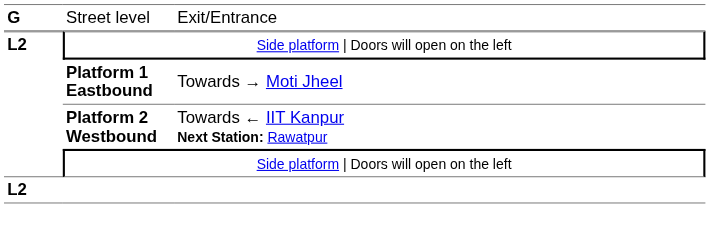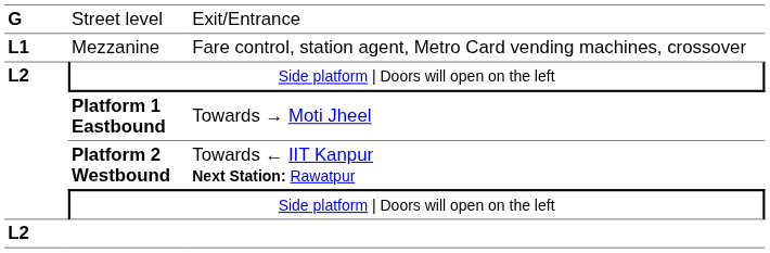 <table table border=0 cellspacing=0 cellpadding=3>
 <tr>
 <td style="border-bottom:solid 1px gray;border-top:solid 1px gray;" width=50 valign=top><strong>G</strong></td>
 <td style="border-top:solid 1px gray;border-bottom:solid 1px gray;" width=100 valign=top>Street level</td>
 <td style="border-top:solid 1px gray;border-bottom:solid 1px gray;" width=500 valign=top>Exit/Entrance</td>
+</tr>
+<tr>
+<td valign=top><strong>L1</strong></td>
+<td valign=top>Mezzanine</td>
+<td valign=top>Fare control, station agent, Metro Card vending machines, crossover<br></td>
 </tr>
 <tr>
 <td style="border-top:solid 1px gray;border-bottom:solid 1px gray;" width=50 rowspan=4 valign=top><strong>L2</strong></td>
 <td style="border-top:solid 1px gray;border-right:solid 2px black;border-left:solid 2px black;border-bottom:solid 2px black;text-align:center;" colspan=2><small><a href='#'>Side platform</a> | Doors will open on the left </small></td>
 </tr>
 <tr>
 <td style="border-bottom:solid 1px gray;" width=100><span><strong>Platform 1</strong><br><strong>Eastbound</strong></span></td>
 <td style="border-bottom:solid 1px gray;" width=500>Towards → <a href='#'>Moti Jheel</a></td>
 </tr>
 <tr>
 <td><span><strong>Platform 2</strong><br><strong>Westbound</strong></span></td>
 <td>Towards ← <a href='#'>IIT Kanpur</a><br><small><strong>Next Station:</strong> <a href='#'>Rawatpur</a></small></td>
 </tr>
 <tr>
 <td style="border-top:solid 2px black;border-right:solid 2px black;border-left:solid 2px black;border-bottom:solid 1px gray;" colspan=2  align=center><small><a href='#'>Side platform</a>  | Doors will open on the left </small></td>
 </tr>
 <tr>
 <td style="border-bottom:solid 1px gray;" width=50 rowspan=2 valign=top><strong>L2</strong></td>
 <td style="border-bottom:solid 1px gray;" width=100></td>
 <td style="border-bottom:solid 1px gray;" width=500></td>
 </tr>
 <tr>
 </tr>
 </table>
